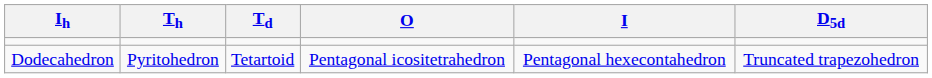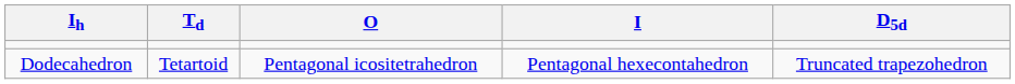 <table class=wikitable width=840>
 <tr>
 <th><a href='#'>I<sub>h</sub></a></th>
-<th><a href='#'>T<sub>h</sub></a></th>
 <th><a href='#'>T<sub>d</sub></a></th>
 <th><a href='#'>O</a></th>
 <th><a href='#'>I</a></th>
 <th><a href='#'>D<sub>5d</sub></a></th>
 </tr>
 <tr>
 <td></td>
 <td></td>
 <td></td>
 <td></td>
 <td></td>
-<td></td>
 </tr>
 <tr align=center>
 <td><a href='#'>Dodecahedron</a></td>
-<td><a href='#'>Pyritohedron</a></td>
 <td><a href='#'>Tetartoid</a></td>
 <td><a href='#'>Pentagonal icositetrahedron</a></td>
 <td><a href='#'>Pentagonal hexecontahedron</a></td>
 <td><a href='#'>Truncated trapezohedron</a></td>
 </tr>
 </table>
